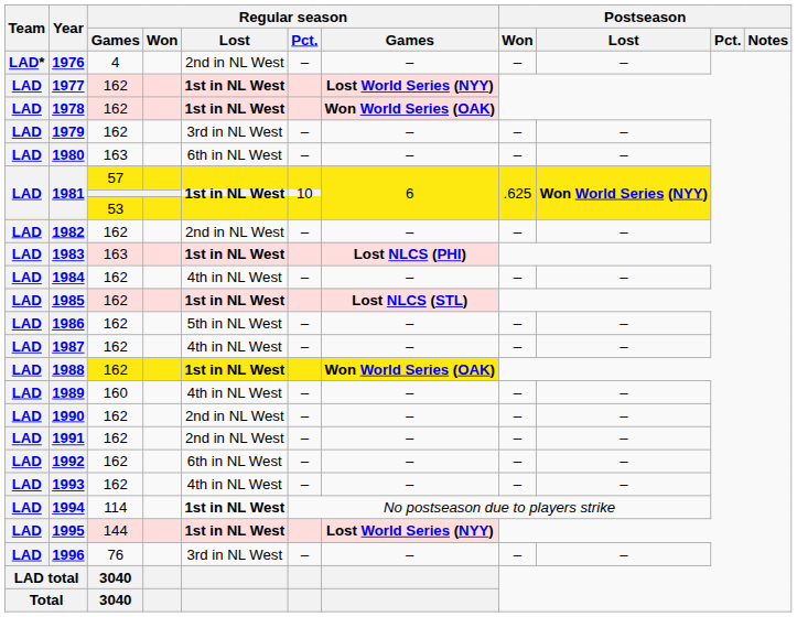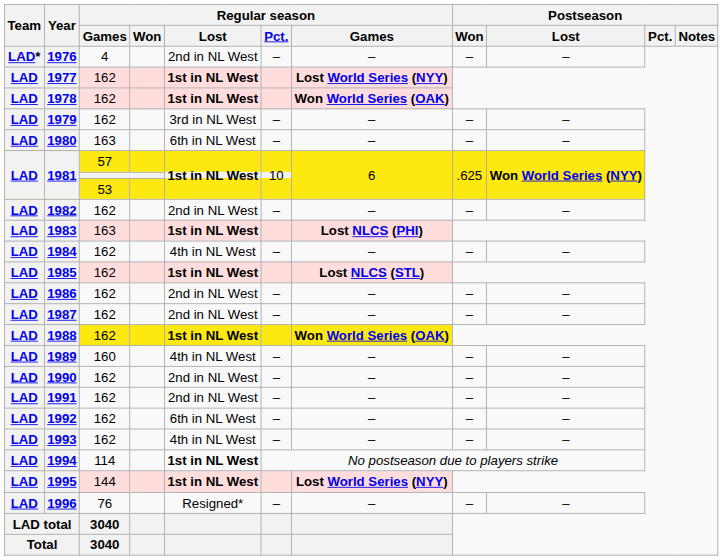 <table class="wikitable" style="font-size: 95%; text-align:center;">
 <tr>
 <th rowspan="2">Team</th>
 <th rowspan="2">Year</th>
 <th colspan="5">Regular season</th>
 <th colspan="4">Postseason</th>
 </tr>
 <tr>
 <th scope=col>Games</th>
 <th scope=col>Won</th>
 <th scope=col>Lost</th>
 <th scope=col><a href='#'>Pct.</a></th>
 <th scope=col>Games</th>
 <th scope=col>Won</th>
 <th scope=col>Lost</th>
 <th scope=col>Pct.</th>
 <th scope=col>Notes</th>
 </tr>
 <tr>
 <th><a href='#'>LAD</a>*</th>
 <th><a href='#'>1976</a></th>
 <td>4</td>
 <td></td>
 <td>2nd in NL West</td>
 <td>–</td>
 <td>–</td>
 <td>–</td>
 <td>–</td>
 </tr>
 <tr style="background:#fdd;">
 <th><a href='#'>LAD</a></th>
 <th><a href='#'>1977</a></th>
 <td>162</td>
 <td></td>
 <td><strong>1st in NL West</strong></td>
 <td></td>
 <td><strong>Lost <a href='#'>World Series</a> (<a href='#'>NYY</a>)</strong></td>
 </tr>
 <tr style="background:#fdd;">
 <th><a href='#'>LAD</a></th>
 <th><a href='#'>1978</a></th>
 <td>162</td>
 <td></td>
 <td><strong>1st in NL West</strong></td>
 <td></td>
 <td><strong>Won <a href='#'>World Series</a> (<a href='#'>OAK</a>)</strong></td>
 </tr>
 <tr>
 <th><a href='#'>LAD</a></th>
 <th><a href='#'>1979</a></th>
 <td>162</td>
 <td></td>
 <td>3rd in NL West</td>
 <td>–</td>
 <td>–</td>
 <td>–</td>
 <td>–</td>
 </tr>
 <tr>
 <th><a href='#'>LAD</a></th>
 <th><a href='#'>1980</a></th>
 <td>163</td>
 <td></td>
 <td>6th in NL West</td>
 <td>–</td>
 <td>–</td>
 <td>–</td>
 <td>–</td>
 </tr>
 <tr style="background:#fde910">
 <th rowspan="3"><a href='#'>LAD</a></th>
 <th rowspan="3"><a href='#'>1981</a></th>
 <td>57</td>
 <td></td>
 <td rowspan="3"><strong>1st in NL West</strong></td>
 <td rowspan="3">10</td>
 <td rowspan="3">6</td>
 <td rowspan="3">.625</td>
 <td rowspan="3"><strong>Won <a href='#'>World Series</a> (<a href='#'>NYY</a>)</strong></td>
 </tr>
 <tr>
 <th colspan="4"></th>
 </tr>
 <tr style="background:#fde910;">
 <td>53</td>
 <td></td>
 </tr>
 <tr>
 <th><a href='#'>LAD</a></th>
 <th><a href='#'>1982</a></th>
 <td>162</td>
 <td></td>
 <td>2nd in NL West</td>
 <td>–</td>
 <td>–</td>
 <td>–</td>
 <td>–</td>
 </tr>
 <tr style="background:#fdd;">
 <th><a href='#'>LAD</a></th>
 <th><a href='#'>1983</a></th>
 <td>163</td>
 <td></td>
 <td><strong>1st in NL West</strong></td>
 <td></td>
 <td><strong>Lost <a href='#'>NLCS</a> (<a href='#'>PHI</a>)</strong></td>
 </tr>
 <tr>
 <th><a href='#'>LAD</a></th>
 <th><a href='#'>1984</a></th>
 <td>162</td>
 <td></td>
 <td>4th in NL West</td>
 <td>–</td>
 <td>–</td>
 <td>–</td>
 <td>–</td>
 </tr>
 <tr style="background:#fdd;">
 <th><a href='#'>LAD</a></th>
 <th><a href='#'>1985</a></th>
 <td>162</td>
 <td></td>
 <td><strong>1st in NL West</strong></td>
 <td></td>
 <td><strong>Lost <a href='#'>NLCS</a> (<a href='#'>STL</a>)</strong></td>
 </tr>
 <tr>
 <th><a href='#'>LAD</a></th>
 <th><a href='#'>1986</a></th>
 <td>162</td>
 <td></td>
-<td>5th in NL West</td>
+<td>2nd in NL West</td>
 <td>–</td>
 <td>–</td>
 <td>–</td>
 <td>–</td>
 </tr>
 <tr>
 <th><a href='#'>LAD</a></th>
 <th><a href='#'>1987</a></th>
 <td>162</td>
 <td></td>
-<td>4th in NL West</td>
+<td>2nd in NL West</td>
 <td>–</td>
 <td>–</td>
 <td>–</td>
 <td>–</td>
 </tr>
 <tr style="background:#fde910">
 <th><a href='#'>LAD</a></th>
 <th><a href='#'>1988</a></th>
 <td>162</td>
 <td></td>
 <td><strong>1st in NL West</strong></td>
 <td></td>
 <td><strong>Won <a href='#'>World Series</a> (<a href='#'>OAK</a>)</strong></td>
 </tr>
 <tr>
 <th><a href='#'>LAD</a></th>
 <th><a href='#'>1989</a></th>
 <td>160</td>
 <td></td>
 <td>4th in NL West</td>
 <td>–</td>
 <td>–</td>
 <td>–</td>
 <td>–</td>
 </tr>
 <tr>
 <th><a href='#'>LAD</a></th>
 <th><a href='#'>1990</a></th>
 <td>162</td>
 <td></td>
 <td>2nd in NL West</td>
 <td>–</td>
 <td>–</td>
 <td>–</td>
 <td>–</td>
 </tr>
 <tr>
 <th><a href='#'>LAD</a></th>
 <th><a href='#'>1991</a></th>
 <td>162</td>
 <td></td>
 <td>2nd in NL West</td>
 <td>–</td>
 <td>–</td>
 <td>–</td>
 <td>–</td>
 </tr>
 <tr>
 <th><a href='#'>LAD</a></th>
 <th><a href='#'>1992</a></th>
 <td>162</td>
 <td></td>
 <td>6th in NL West</td>
 <td>–</td>
 <td>–</td>
 <td>–</td>
 <td>–</td>
 </tr>
 <tr>
 <th><a href='#'>LAD</a></th>
 <th><a href='#'>1993</a></th>
 <td>162</td>
 <td></td>
 <td>4th in NL West</td>
 <td>–</td>
 <td>–</td>
 <td>–</td>
 <td>–</td>
 </tr>
 <tr>
 <th><a href='#'>LAD</a></th>
 <th><a href='#'>1994</a></th>
 <td>114</td>
 <td></td>
 <td><strong>1st in NL West</strong></td>
 <td colspan="4"><em>No postseason due to players strike</em></td>
 </tr>
 <tr style="background:#fdd;">
 <th><a href='#'>LAD</a></th>
 <th><a href='#'>1995</a></th>
 <td>144</td>
 <td></td>
 <td><strong>1st in NL West</strong></td>
 <td></td>
 <td><strong>Lost <a href='#'>World Series</a> (<a href='#'>NYY</a>)</strong></td>
 </tr>
 <tr>
 <th><a href='#'>LAD</a></th>
 <th><a href='#'>1996</a></th>
 <td>76</td>
 <td></td>
-<td>3rd in NL West</td>
+<td>Resigned*</td>
 <td>–</td>
 <td>–</td>
 <td>–</td>
 <td>–</td>
 </tr>
 <tr>
 <th colspan="2">LAD total</th>
 <th>3040</th>
 <th></th>
 <th></th>
 <th></th>
 <th></th>
 </tr>
 <tr>
 <th colspan="2">Total</th>
 <th>3040</th>
 <th></th>
 <th></th>
 <th></th>
 <th></th>
 </tr>
 </table>
